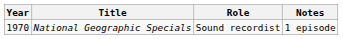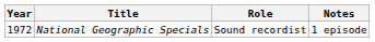 <table class="wikitable">
 <tr>
 <th>Year</th>
 <th>Title</th>
 <th>Role</th>
 <th>Notes</th>
 </tr>
 <tr>
-<td>1970</td>
+<td>1972</td>
 <td><em>National Geographic Specials</em></td>
 <td>Sound recordist</td>
 <td>1 episode</td>
 </tr>
 </table>
